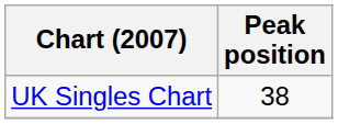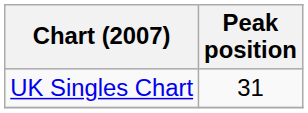 <table class="wikitable">
 <tr>
 <th>Chart (2007)</th>
 <th>Peak<br>position</th>
 </tr>
 <tr>
 <td><a href='#'>UK Singles Chart</a></td>
-<td align="center">38</td>
+<td align="center">31</td>
 </tr>
 <tr>
 </tr>
 </table>
